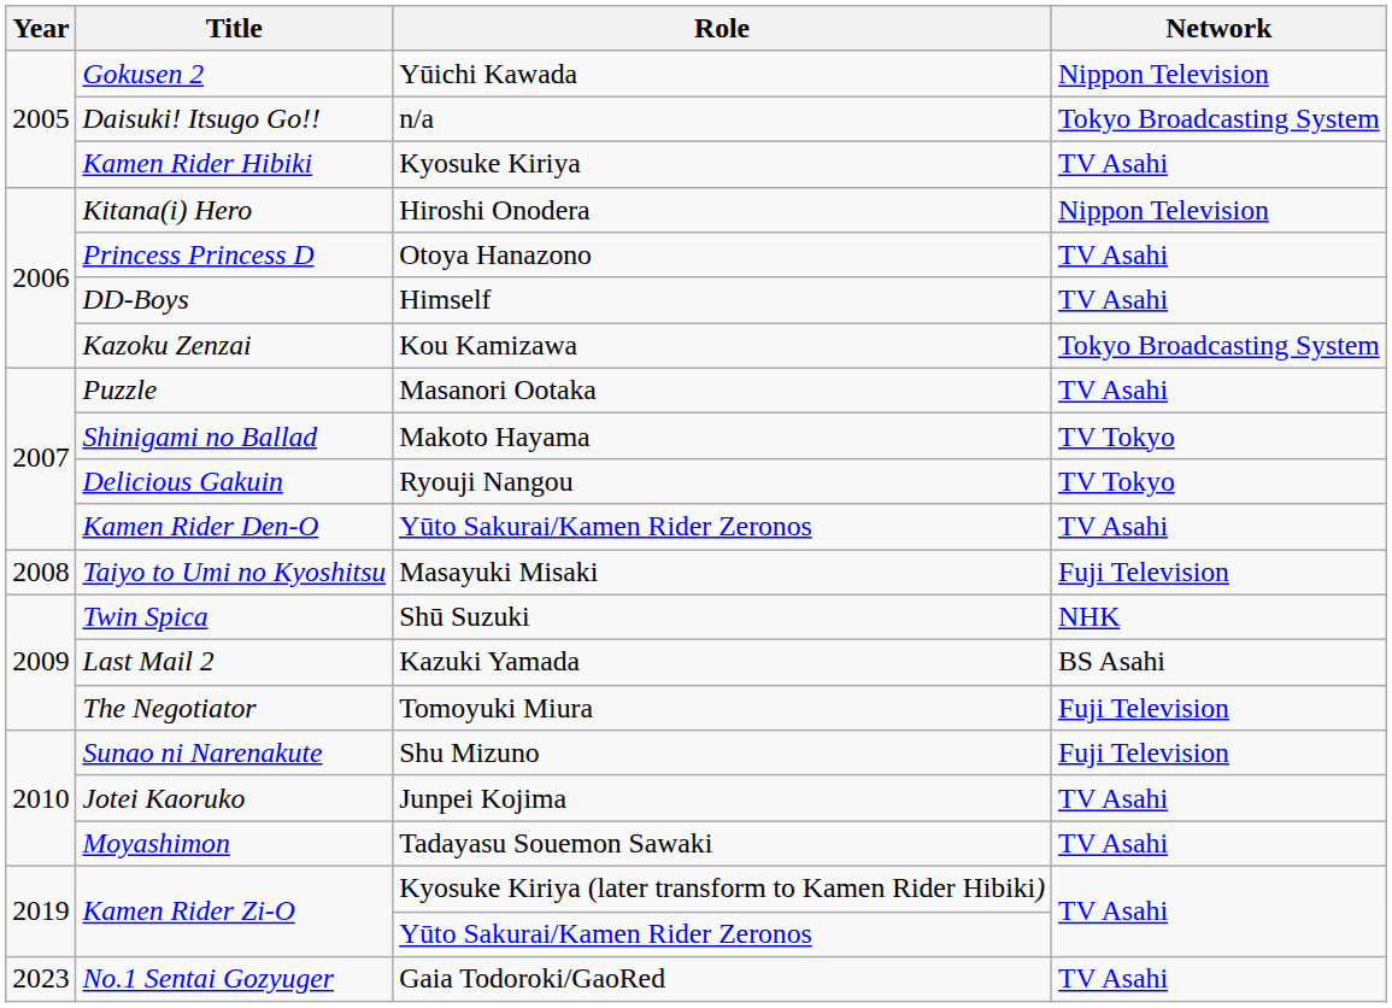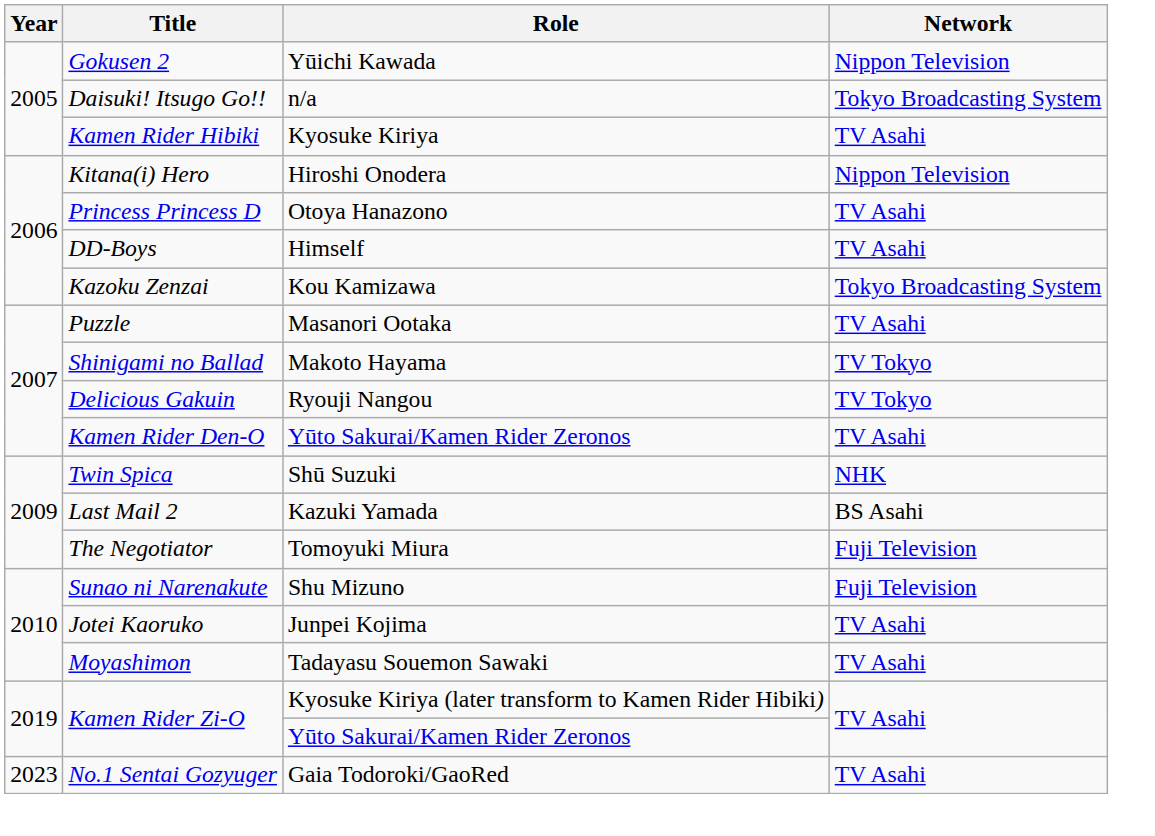 <table class="wikitable">
 <tr>
 <th>Year</th>
 <th>Title</th>
 <th>Role</th>
 <th>Network</th>
 </tr>
 <tr>
 <td rowspan="3">2005</td>
 <td><em><a href='#'>Gokusen 2</a></em></td>
 <td>Yūichi Kawada</td>
 <td><a href='#'>Nippon Television</a></td>
 </tr>
 <tr>
 <td><em>Daisuki! Itsugo Go!!</em></td>
 <td>n/a</td>
 <td><a href='#'>Tokyo Broadcasting System</a></td>
 </tr>
 <tr>
 <td><em><a href='#'>Kamen Rider Hibiki</a></em></td>
 <td>Kyosuke Kiriya</td>
 <td><a href='#'>TV Asahi</a></td>
 </tr>
 <tr>
 <td rowspan="4">2006</td>
 <td><em>Kitana(i) Hero</em></td>
 <td>Hiroshi Onodera</td>
 <td><a href='#'>Nippon Television</a></td>
 </tr>
 <tr>
 <td><em><a href='#'>Princess Princess D</a></em></td>
 <td>Otoya Hanazono</td>
 <td><a href='#'>TV Asahi</a></td>
 </tr>
 <tr>
 <td><em>DD-Boys</em></td>
 <td>Himself</td>
 <td><a href='#'>TV Asahi</a></td>
 </tr>
 <tr>
 <td><em>Kazoku Zenzai</em></td>
 <td>Kou Kamizawa</td>
 <td><a href='#'>Tokyo Broadcasting System</a></td>
 </tr>
 <tr>
 <td rowspan="4">2007</td>
 <td><em>Puzzle</em></td>
 <td>Masanori Ootaka</td>
 <td><a href='#'>TV Asahi</a></td>
 </tr>
 <tr>
 <td><em><a href='#'>Shinigami no Ballad</a></em></td>
 <td>Makoto Hayama</td>
 <td><a href='#'>TV Tokyo</a></td>
 </tr>
 <tr>
 <td><em><a href='#'>Delicious Gakuin</a></em></td>
 <td>Ryouji Nangou</td>
 <td><a href='#'>TV Tokyo</a></td>
 </tr>
 <tr>
 <td><em><a href='#'>Kamen Rider Den-O</a></em></td>
 <td><a href='#'>Yūto Sakurai/Kamen Rider Zeronos</a></td>
 <td><a href='#'>TV Asahi</a></td>
 </tr>
 <tr>
-<td>2008</td>
-<td><em><a href='#'>Taiyo to Umi no Kyoshitsu</a></em></td>
-<td>Masayuki Misaki</td>
-<td><a href='#'>Fuji Television</a></td>
-</tr>
-<tr>
 <td rowspan="3">2009</td>
 <td><em><a href='#'>Twin Spica</a></em></td>
 <td>Shū Suzuki</td>
 <td><a href='#'>NHK</a></td>
 </tr>
 <tr>
 <td><em>Last Mail 2</em></td>
 <td>Kazuki Yamada</td>
 <td>BS Asahi</td>
 </tr>
 <tr>
 <td><em>The Negotiator</em></td>
 <td>Tomoyuki Miura</td>
 <td><a href='#'>Fuji Television</a></td>
 </tr>
 <tr>
 <td rowspan="3">2010</td>
 <td><em><a href='#'>Sunao ni Narenakute</a></em></td>
 <td>Shu Mizuno</td>
 <td><a href='#'>Fuji Television</a></td>
 </tr>
 <tr>
 <td><em>Jotei Kaoruko</em></td>
 <td>Junpei Kojima</td>
 <td><a href='#'>TV Asahi</a></td>
 </tr>
 <tr>
 <td><em><a href='#'>Moyashimon</a></em></td>
 <td>Tadayasu Souemon Sawaki</td>
 <td><a href='#'>TV Asahi</a></td>
 </tr>
 <tr>
 <td rowspan="2">2019</td>
 <td rowspan="2"><em><a href='#'>Kamen Rider Zi-O</a></em></td>
 <td>Kyosuke Kiriya (later transform to Kamen Rider Hibiki<em>)</em></td>
 <td rowspan="2"><a href='#'>TV Asahi</a></td>
 </tr>
 <tr>
 <td><a href='#'>Yūto Sakurai/Kamen Rider Zeronos</a></td>
 </tr>
 <tr>
 <td>2023</td>
 <td><a href='#'><em>No.1 Sentai Gozyuger</em></a></td>
 <td>Gaia Todoroki/GaoRed</td>
 <td><a href='#'>TV Asahi</a></td>
 </tr>
 </table>
